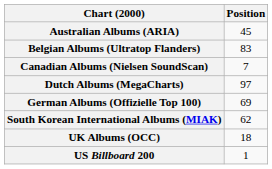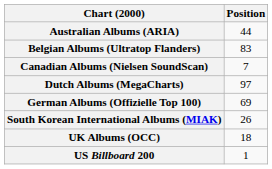 <table class="wikitable sortable plainrowheaders" style="text-align:center">
 <tr>
 <th scope="col">Chart (2000)</th>
 <th scope="col">Position</th>
 </tr>
 <tr>
 <th scope="row">Australian Albums (ARIA)</th>
-<td>45</td>
+<td>44</td>
 </tr>
 <tr>
 <th scope="row">Belgian Albums (Ultratop Flanders)</th>
 <td>83</td>
 </tr>
 <tr>
 <th scope="row">Canadian Albums (Nielsen SoundScan)</th>
 <td>7</td>
 </tr>
 <tr>
 <th scope="row">Dutch Albums (MegaCharts)</th>
 <td>97</td>
 </tr>
 <tr>
 <th scope="row">German Albums (Offizielle Top 100)</th>
 <td>69</td>
 </tr>
 <tr>
 <th scope="row">South Korean International Albums (<a href='#'>MIAK</a>)</th>
-<td>62</td>
+<td>26</td>
 </tr>
 <tr>
 <th scope="row">UK Albums (OCC)</th>
 <td>18</td>
 </tr>
 <tr>
 <th scope="row">US <em>Billboard</em> 200</th>
 <td>1</td>
 </tr>
 </table>
